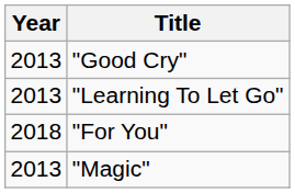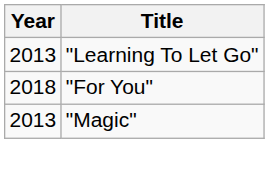 <table class="wikitable">
 <tr>
 <th>Year</th>
 <th>Title</th>
-</tr>
-<tr>
-<td>2013</td>
-<td>"Good Cry"</td>
 </tr>
 <tr>
 <td>2013</td>
 <td>"Learning To Let Go"</td>
 </tr>
 <tr>
 <td>2018</td>
 <td>"For You"</td>
 </tr>
 <tr>
 <td>2013</td>
 <td>"Magic"</td>
 </tr>
 </table>
